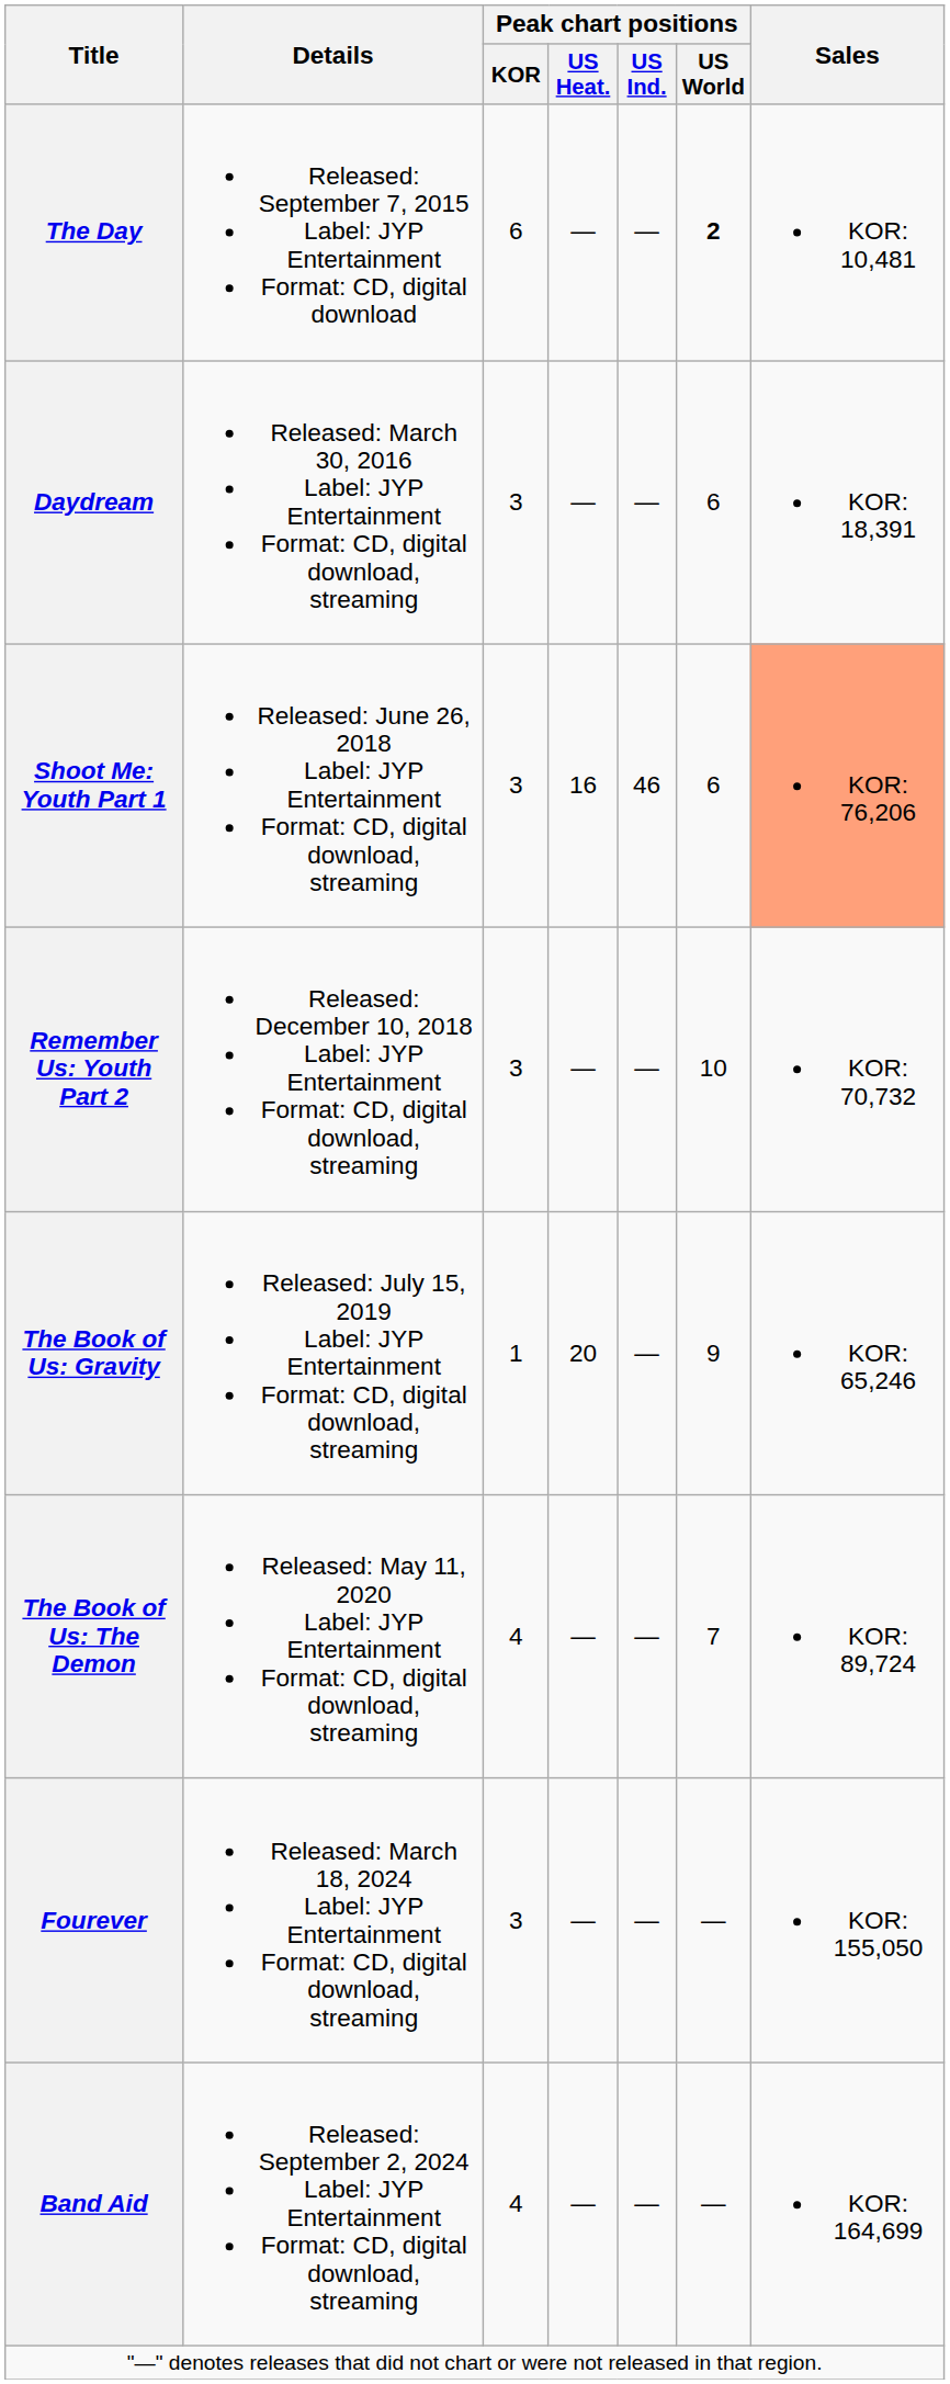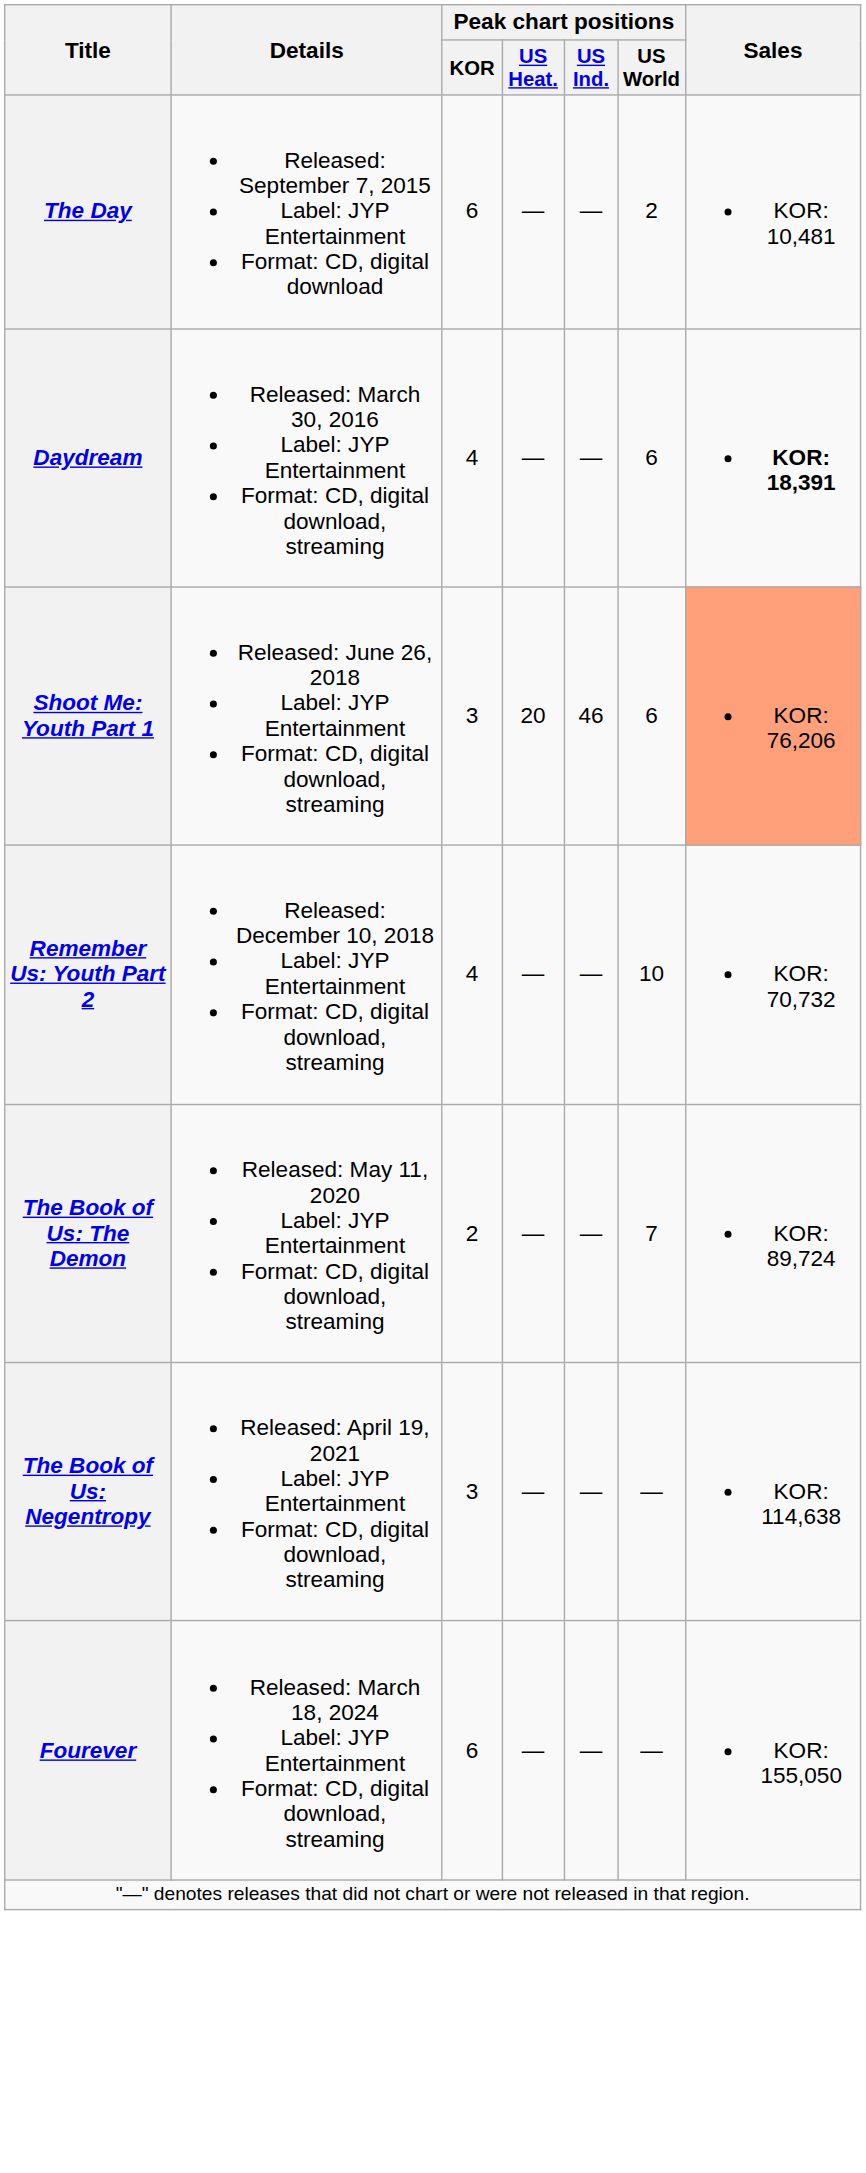 <table class="wikitable plainrowheaders" style="text-align:center;">
 <tr>
 <th scope="col" rowspan="2" style="width:10em;">Title</th>
 <th scope="col" rowspan="2" style="width:18em;">Details</th>
 <th scope="col" colspan="4">Peak chart positions</th>
 <th scope="col" rowspan="2" style="width:10em;">Sales</th>
 </tr>
 <tr>
 <th scope="col" style="width:3em;font-size:90%;">KOR<br></th>
 <th scope="col" style="width:3em;font-size:90%;"><a href='#'>US<br>Heat.</a><br></th>
 <th scope="col" style="width:3em;font-size:90%;"><a href='#'>US<br>Ind.</a><br></th>
 <th scope="col" style="width:3em;font-size:90%;">US World<br></th>
 </tr>
 <tr>
 <th scope="row"><a href='#'><em>The Day</em></a></th>
 <td><br><ul><li>Released: September 7, 2015</li><li>Label: JYP Entertainment</li><li>Format: CD, digital download</li></ul></td>
 <td>6</td>
 <td>—</td>
 <td>—</td>
-<td><strong>2</strong></td>
+<td>2</td>
 <td><br><ul><li>KOR: 10,481</li></ul></td>
 </tr>
 <tr>
 <th scope="row"><a href='#'><em>Daydream</em></a></th>
 <td><br><ul><li>Released: March 30, 2016</li><li>Label: JYP Entertainment</li><li>Format: CD, digital download, streaming</li></ul></td>
-<td>3</td>
+<td>4</td>
 <td>—</td>
 <td>—</td>
 <td>6</td>
-<td><br><ul><li>KOR: 18,391</li></ul></td>
+<td><strong><br><ul><li>KOR: 18,391</li></ul></strong></td>
 </tr>
 <tr>
 <th scope="row"><em><a href='#'>Shoot Me: Youth Part 1</a></em></th>
 <td><br><ul><li>Released: June 26, 2018</li><li>Label: JYP Entertainment</li><li>Format: CD, digital download, streaming</li></ul></td>
 <td>3</td>
-<td>16</td>
+<td>20</td>
 <td>46</td>
 <td>6</td>
 <td style="background: lightsalmon;"><br><ul><li>KOR: 76,206</li></ul></td>
 </tr>
 <tr>
 <th scope="row"><em><a href='#'>Remember Us: Youth Part 2</a></em></th>
 <td><br><ul><li>Released: December 10, 2018</li><li>Label: JYP Entertainment</li><li>Format: CD, digital download, streaming</li></ul></td>
-<td>3</td>
+<td>4</td>
 <td>—</td>
 <td>—</td>
 <td>10</td>
 <td><br><ul><li>KOR: 70,732</li></ul></td>
 </tr>
 <tr>
-<th scope="row"><em><a href='#'>The Book of Us: Gravity</a></em></th>
-<td><br><ul><li>Released: July 15, 2019</li><li>Label: JYP Entertainment</li><li>Format: CD, digital download, streaming</li></ul></td>
-<td>1</td>
-<td>20</td>
-<td>—</td>
-<td>9</td>
-<td><br><ul><li>KOR: 65,246</li></ul></td>
-</tr>
-<tr>
 <th scope="row"><em><a href='#'>The Book of Us: The Demon</a></em></th>
 <td><br><ul><li>Released: May 11, 2020</li><li>Label: JYP Entertainment</li><li>Format: CD, digital download, streaming</li></ul></td>
-<td>4</td>
+<td>2</td>
 <td>—</td>
 <td>—</td>
 <td>7</td>
 <td><br><ul><li>KOR: 89,724</li></ul></td>
 </tr>
 <tr>
+<th scope="row"><em><a href='#'>The Book of Us: Negentropy</a></em></th>
+<td><br><ul><li>Released: April 19, 2021</li><li>Label: JYP Entertainment</li><li>Format: CD, digital download, streaming</li></ul></td>
+<td>3</td>
+<td>—</td>
+<td>—</td>
+<td>—</td>
+<td><br><ul><li>KOR: 114,638</li></ul></td>
+</tr>
+<tr>
 <th scope="row"><em><a href='#'>Fourever</a></em></th>
 <td><br><ul><li>Released: March 18, 2024</li><li>Label: JYP Entertainment</li><li>Format: CD, digital download, streaming</li></ul></td>
-<td>3</td>
+<td>6</td>
 <td>—</td>
 <td>—</td>
 <td>—</td>
 <td><br><ul><li>KOR: 155,050</li></ul></td>
 </tr>
 <tr>
-<th scope="row"><em><a href='#'>Band Aid</a></em></th>
-<td><br><ul><li>Released: September 2, 2024</li><li>Label: JYP Entertainment</li><li>Format: CD, digital download, streaming</li></ul></td>
-<td>4</td>
-<td>—</td>
-<td>—</td>
-<td>—</td>
-<td><br><ul><li>KOR: 164,699</li></ul></td>
-</tr>
-<tr>
 <td colspan="7" style="font-size:85%">"—" denotes releases that did not chart or were not released in that region.</td>
 </tr>
 </table>
